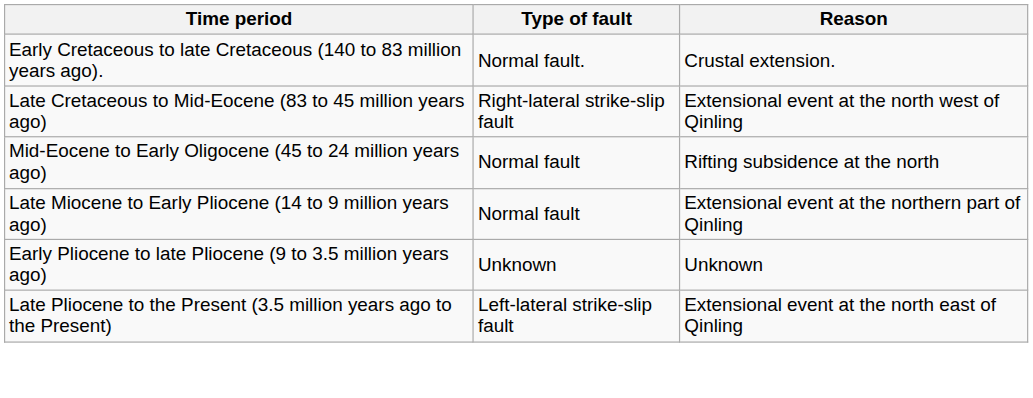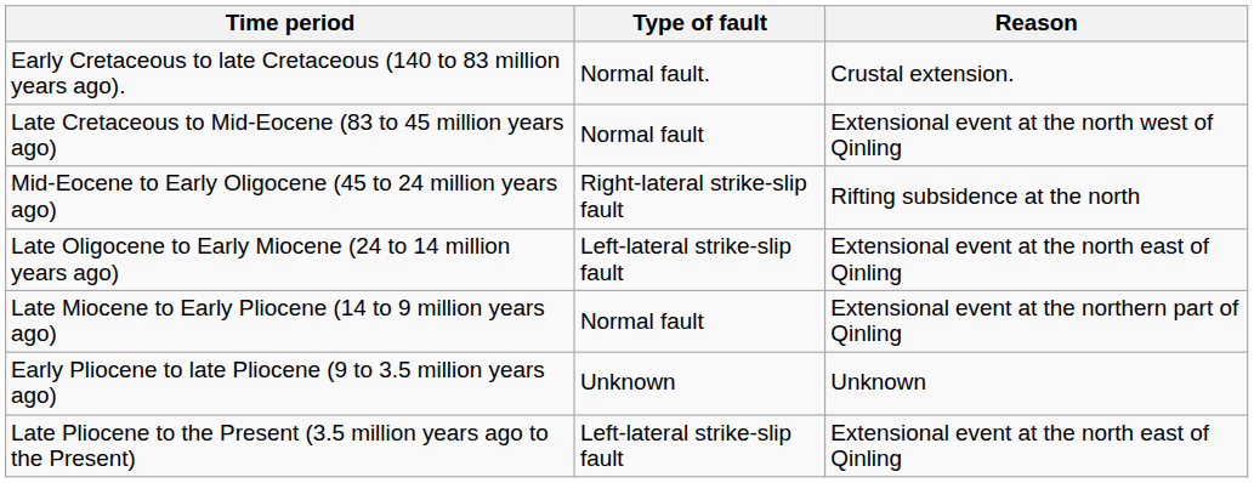 <table class="wikitable">
 <tr>
 <th>Time period</th>
 <th>Type of fault</th>
 <th>Reason</th>
 </tr>
 <tr>
 <td>Early Cretaceous to late Cretaceous (140 to 83 million years ago).</td>
 <td>Normal fault.</td>
 <td>Crustal extension.</td>
 </tr>
 <tr>
 <td>Late Cretaceous to Mid-Eocene (83 to 45 million years ago)</td>
-<td>Right-lateral strike-slip fault</td>
+<td>Normal fault</td>
 <td>Extensional event at the north west of Qinling</td>
 </tr>
 <tr>
 <td>Mid-Eocene to Early Oligocene (45 to 24 million years ago)</td>
-<td>Normal fault</td>
+<td>Right-lateral strike-slip fault</td>
 <td>Rifting subsidence at the north</td>
+</tr>
+<tr>
+<td>Late Oligocene to Early Miocene (24 to 14 million years ago)</td>
+<td>Left-lateral strike-slip fault</td>
+<td>Extensional event at the north east of Qinling</td>
 </tr>
 <tr>
 <td>Late Miocene to Early Pliocene (14 to 9 million years ago)</td>
 <td>Normal fault</td>
 <td>Extensional event at the northern part of Qinling</td>
 </tr>
 <tr>
 <td>Early Pliocene to late Pliocene (9 to 3.5 million years ago)</td>
 <td>Unknown</td>
 <td>Unknown</td>
 </tr>
 <tr>
 <td>Late Pliocene to the Present (3.5 million years ago to the Present)</td>
 <td>Left-lateral strike-slip fault</td>
 <td>Extensional event at the north east of Qinling</td>
 </tr>
 </table>
